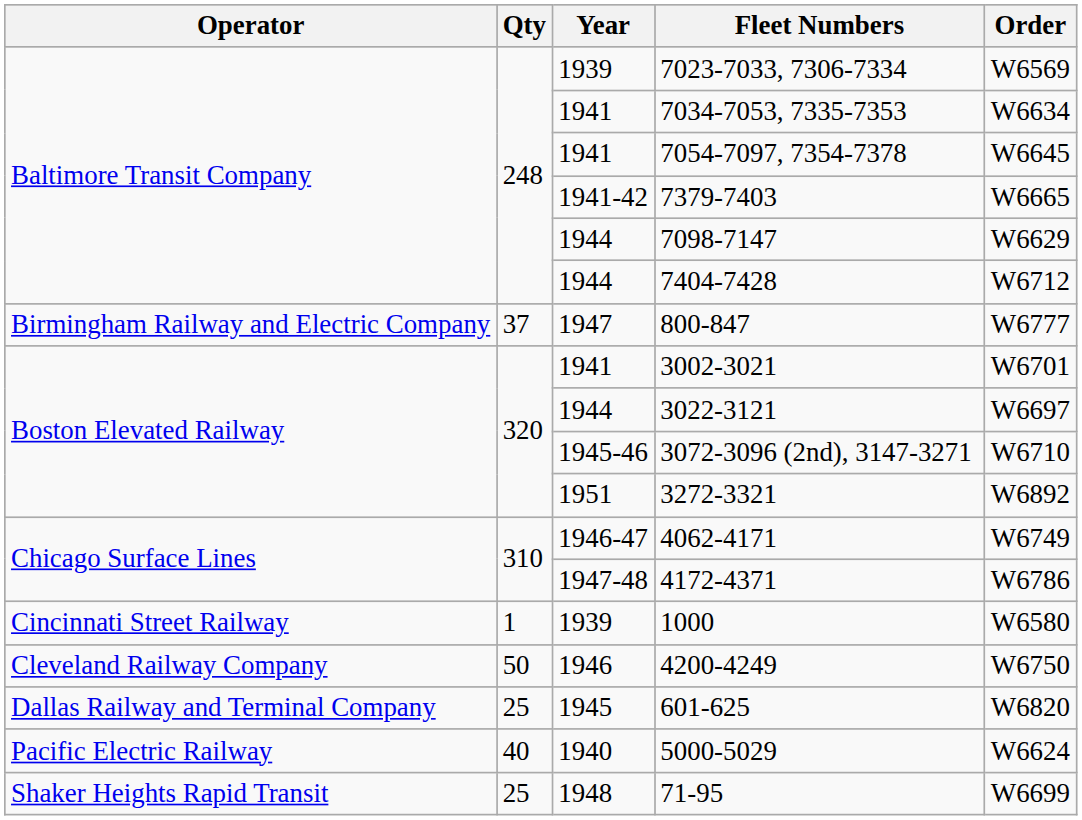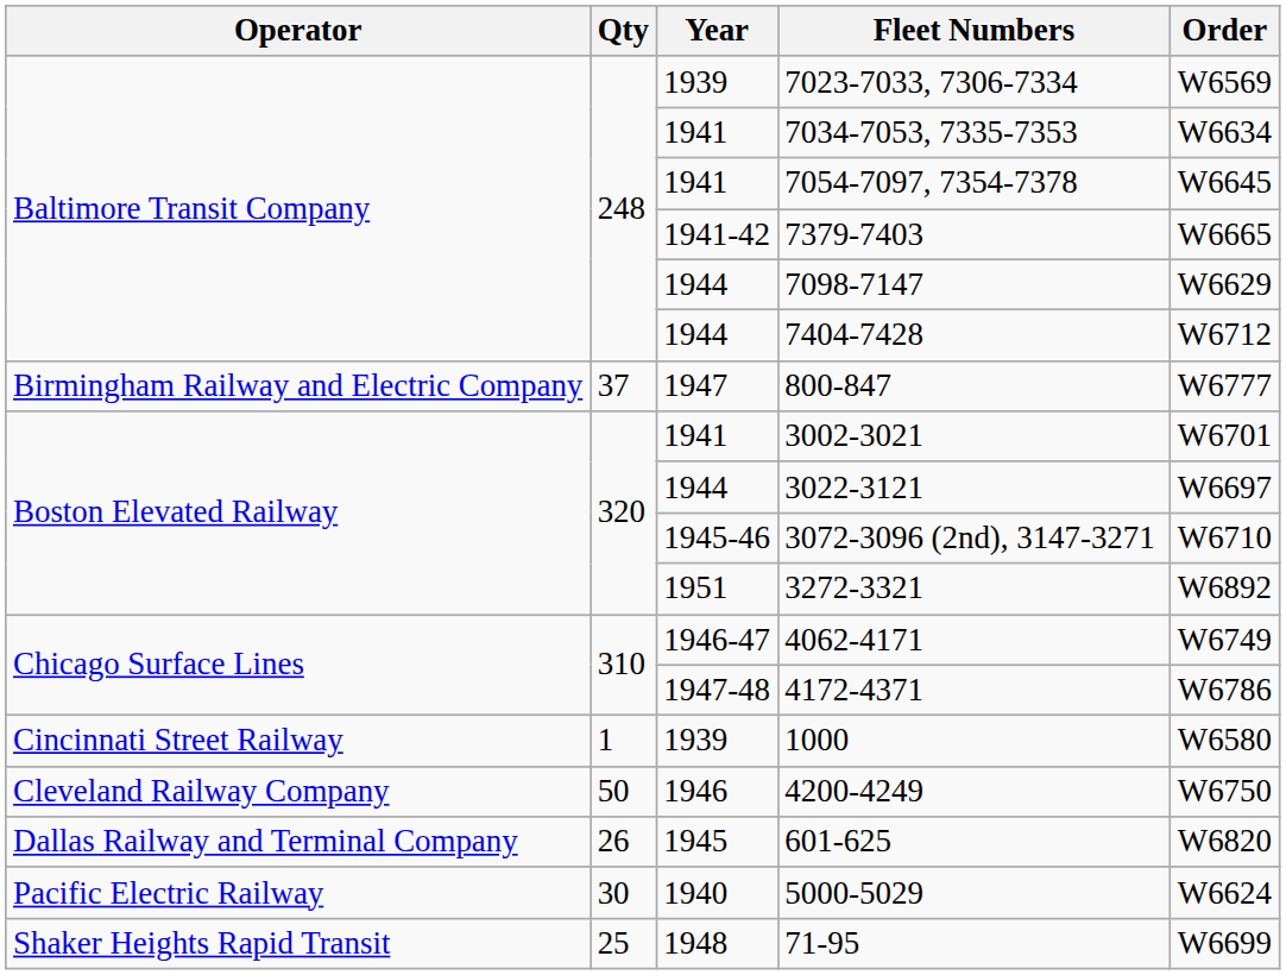 <table class="wikitable sortable mw-collapsible mw-collapsed floatright" style=min-width:13em;>
 <tr>
 <th>Operator</th>
 <th>Qty</th>
 <th>Year</th>
 <th>Fleet Numbers</th>
 <th>Order</th>
 </tr>
 <tr>
 <td rowspan=6><a href='#'>Baltimore Transit Company</a></td>
 <td rowspan=6>248</td>
 <td>1939</td>
 <td>7023-7033, 7306-7334 </td>
 <td>W6569</td>
 </tr>
 <tr>
 <td>1941</td>
 <td>7034-7053, 7335-7353 </td>
 <td>W6634</td>
 </tr>
 <tr>
 <td>1941</td>
 <td>7054-7097, 7354-7378 </td>
 <td>W6645</td>
 </tr>
 <tr>
 <td>1941-42</td>
 <td>7379-7403 </td>
 <td>W6665</td>
 </tr>
 <tr>
 <td>1944</td>
 <td>7098-7147 </td>
 <td>W6629</td>
 </tr>
 <tr>
 <td>1944</td>
 <td>7404-7428  </td>
 <td>W6712</td>
 </tr>
 <tr>
 <td><a href='#'>Birmingham Railway and Electric Company</a></td>
 <td>37</td>
 <td>1947</td>
 <td>800-847</td>
 <td>W6777</td>
 </tr>
 <tr>
 <td rowspan=4><a href='#'>Boston Elevated Railway</a></td>
 <td rowspan=4>320</td>
 <td>1941</td>
 <td>3002-3021 </td>
 <td>W6701</td>
 </tr>
 <tr>
 <td>1944</td>
 <td>3022-3121 </td>
 <td>W6697</td>
 </tr>
 <tr>
 <td>1945-46</td>
 <td>3072-3096 (2nd), 3147-3271 </td>
 <td>W6710</td>
 </tr>
 <tr>
 <td>1951</td>
 <td>3272-3321 </td>
 <td>W6892</td>
 </tr>
 <tr>
 <td rowspan=2><a href='#'>Chicago Surface Lines</a></td>
 <td rowspan=2>310</td>
 <td>1946-47</td>
 <td>4062-4171 </td>
 <td>W6749</td>
 </tr>
 <tr>
 <td>1947-48</td>
 <td>4172-4371 </td>
 <td>W6786</td>
 </tr>
 <tr>
 <td><a href='#'>Cincinnati Street Railway</a></td>
 <td>1</td>
 <td>1939</td>
 <td>1000</td>
 <td>W6580</td>
 </tr>
 <tr>
 <td><a href='#'>Cleveland Railway Company</a></td>
 <td>50</td>
 <td>1946</td>
 <td>4200-4249</td>
 <td>W6750</td>
 </tr>
 <tr>
 <td><a href='#'>Dallas Railway and Terminal Company</a></td>
-<td>25</td>
+<td>26</td>
 <td>1945</td>
 <td>601-625</td>
 <td>W6820</td>
 </tr>
 <tr>
 <td><a href='#'>Pacific Electric Railway</a></td>
-<td>40</td>
+<td>30</td>
 <td>1940</td>
 <td>5000-5029</td>
 <td>W6624</td>
 </tr>
 <tr>
 <td><a href='#'>Shaker Heights Rapid Transit</a></td>
 <td>25</td>
 <td>1948</td>
 <td>71-95</td>
 <td>W6699</td>
 </tr>
 </table>
